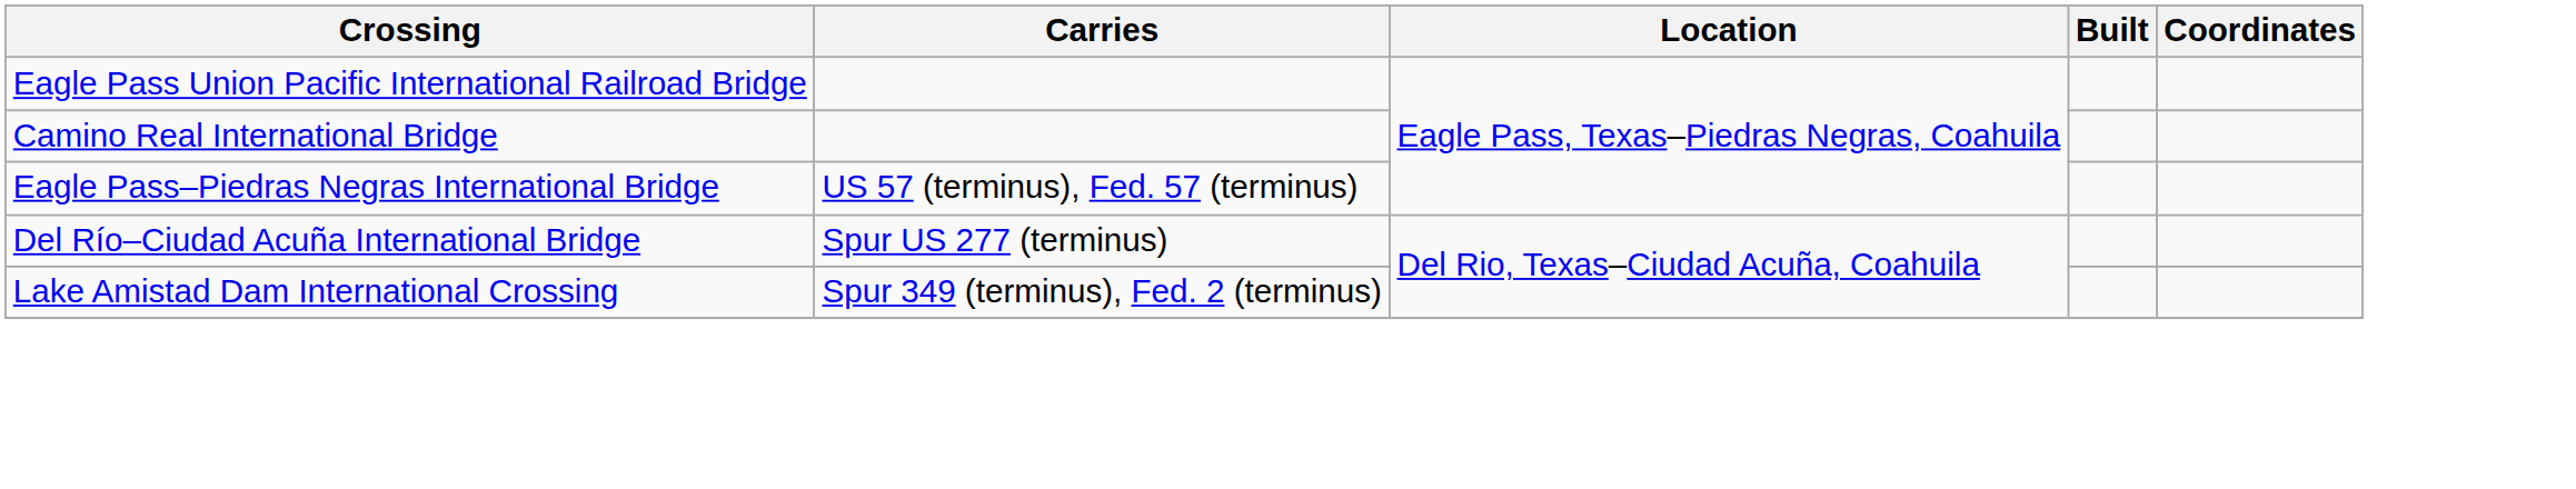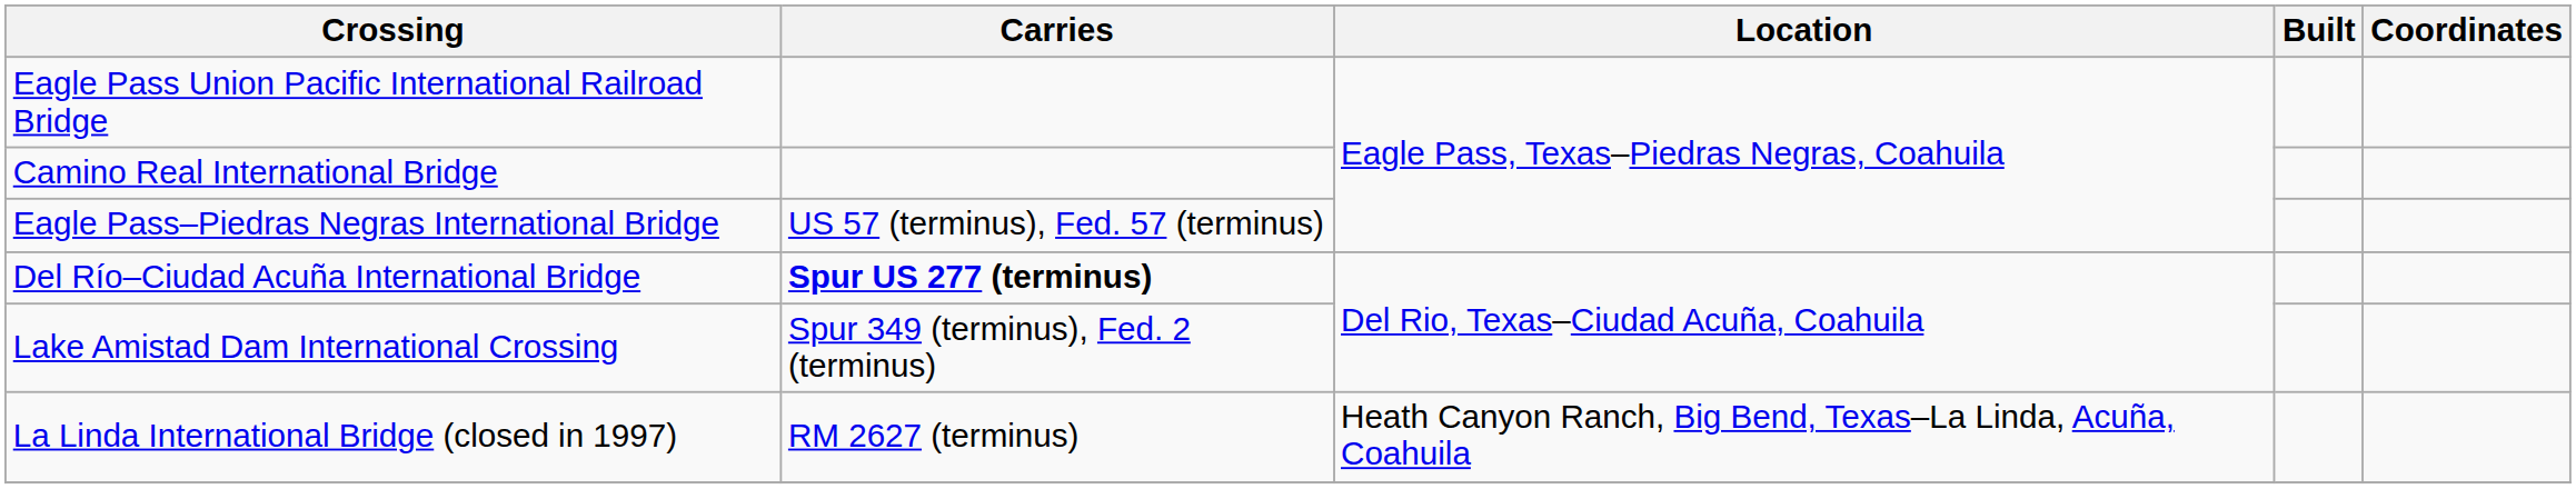 <table class=wikitable>
 <tr>
 <th>Crossing</th>
 <th>Carries</th>
 <th>Location</th>
 <th>Built</th>
 <th>Coordinates</th>
 </tr>
 <tr>
 <td><a href='#'>Eagle Pass Union Pacific International Railroad Bridge</a></td>
 <td></td>
 <td rowspan=3><a href='#'>Eagle Pass, Texas</a>–<a href='#'>Piedras Negras, Coahuila</a></td>
 <td></td>
 <td></td>
 </tr>
 <tr>
 <td><a href='#'>Camino Real International Bridge</a></td>
 <td></td>
 <td></td>
 <td></td>
 </tr>
 <tr>
 <td><a href='#'>Eagle Pass–Piedras Negras International Bridge</a></td>
 <td><a href='#'>US 57</a> (terminus), <a href='#'>Fed. 57</a> (terminus)</td>
 <td></td>
 <td></td>
 </tr>
 <tr>
 <td><a href='#'>Del Río–Ciudad Acuña International Bridge</a></td>
-<td><a href='#'>Spur US 277</a> (terminus)</td>
+<td><strong><a href='#'>Spur US 277</a> (terminus)</strong></td>
 <td rowspan=2><a href='#'>Del Rio, Texas</a>–<a href='#'>Ciudad Acuña, Coahuila</a></td>
 <td></td>
 <td></td>
 </tr>
 <tr>
 <td><a href='#'>Lake Amistad Dam International Crossing</a></td>
 <td><a href='#'>Spur 349</a> (terminus), <a href='#'>Fed. 2</a> (terminus)</td>
 <td></td>
 <td></td>
 </tr>
 <tr>
+<td><a href='#'>La Linda International Bridge</a> (closed in 1997)</td>
+<td><a href='#'>RM 2627</a> (terminus)</td>
+<td>Heath Canyon Ranch, <a href='#'>Big Bend, Texas</a>–La Linda, <a href='#'>Acuña, Coahuila</a></td>
+<td></td>
+<td></td>
+</tr>
+<tr>
 </tr>
 </table>
